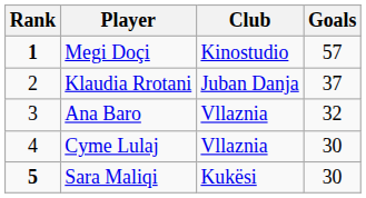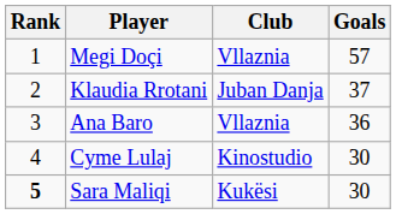 <table class="wikitable" style="text-align:center">
 <tr>
 <th>Rank</th>
 <th>Player</th>
 <th>Club</th>
 <th>Goals</th>
 </tr>
 <tr>
-<td rowspan=1><strong>1</strong></td>
+<td rowspan=1>1</td>
 <td align="left">  <a href='#'>Megi Doçi</a></td>
-<td align="left"><a href='#'>Kinostudio</a></td>
+<td align="left"><a href='#'>Vllaznia</a></td>
 <td rowspan=1>57</td>
 </tr>
 <tr>
 <td rowspan=1>2</td>
 <td align="left"> <a href='#'>Klaudia Rrotani</a></td>
 <td align="left"><a href='#'>Juban Danja</a></td>
 <td rowspan=1>37</td>
 </tr>
 <tr>
 <td rowspan=1>3</td>
 <td align="left">  <a href='#'>Ana Baro</a></td>
 <td align="left"><a href='#'>Vllaznia</a></td>
-<td rowspan=1>32</td>
+<td rowspan=1>36</td>
 </tr>
 <tr>
 <td rowspan=1>4</td>
 <td align="left"> <a href='#'>Cyme Lulaj</a></td>
-<td align="left"><a href='#'>Vllaznia</a></td>
+<td align="left"><a href='#'>Kinostudio</a></td>
 <td rowspan=1>30</td>
 </tr>
 <tr>
 <td rowspan=1><strong>5</strong></td>
 <td align="left"><a href='#'>Sara Maliqi</a></td>
 <td align="left"><a href='#'>Kukësi</a></td>
 <td rowspan=1>30</td>
 </tr>
 </table>
